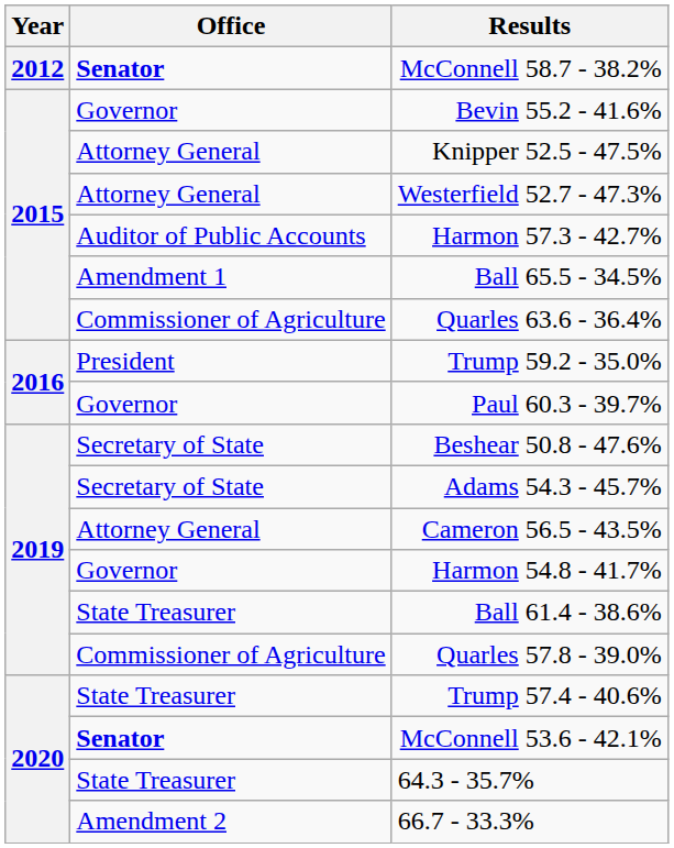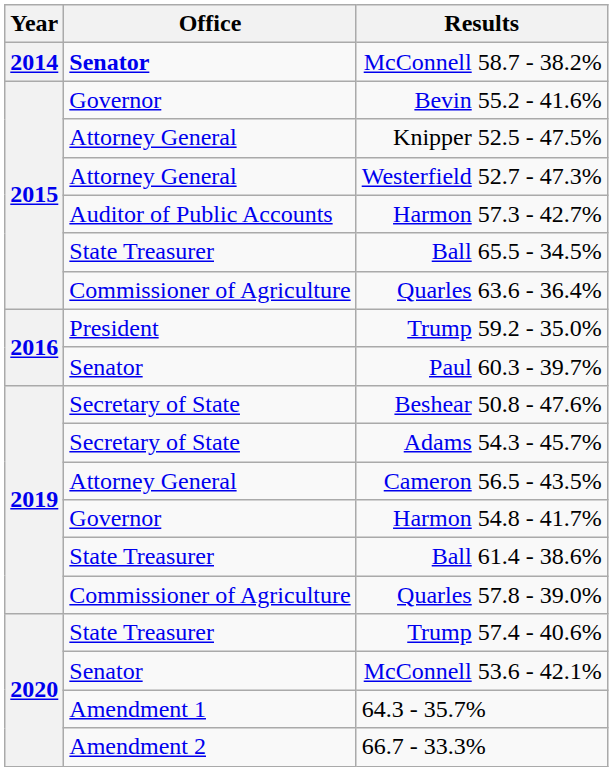 <table class=wikitable>
 <tr>
 <th>Year</th>
 <th>Office</th>
 <th>Results</th>
 </tr>
 <tr>
-<th><a href='#'>2012</a></th>
+<th><a href='#'>2014</a></th>
 <td><strong><a href='#'>Senator</a></strong></td>
 <td align="right" ><a href='#'>McConnell</a> 58.7 - 38.2%</td>
 </tr>
 <tr>
 <th rowspan=6><a href='#'>2015</a></th>
 <td><a href='#'>Governor</a></td>
 <td align="right" ><a href='#'>Bevin</a> 55.2 - 41.6%</td>
 </tr>
 <tr>
 <td><a href='#'>Attorney General</a></td>
 <td align="right" >Knipper 52.5 - 47.5%</td>
 </tr>
 <tr>
 <td><a href='#'>Attorney General</a></td>
 <td align="right" ><a href='#'>Westerfield</a> 52.7 - 47.3%</td>
 </tr>
 <tr>
 <td><a href='#'>Auditor of Public Accounts</a></td>
 <td align="right" ><a href='#'>Harmon</a> 57.3 - 42.7%</td>
 </tr>
 <tr>
-<td><a href='#'>Amendment 1</a></td>
+<td><a href='#'>State Treasurer</a></td>
 <td align="right" ><a href='#'>Ball</a> 65.5 - 34.5%</td>
 </tr>
 <tr>
 <td><a href='#'>Commissioner of Agriculture</a></td>
 <td align="right" ><a href='#'>Quarles</a> 63.6 - 36.4%</td>
 </tr>
 <tr>
 <th rowspan=2><a href='#'>2016</a></th>
 <td><a href='#'>President</a></td>
 <td align="right" ><a href='#'>Trump</a> 59.2 - 35.0%</td>
 </tr>
 <tr>
-<td><a href='#'>Governor</a></td>
+<td><a href='#'>Senator</a></td>
 <td align="right" ><a href='#'>Paul</a> 60.3 - 39.7%</td>
 </tr>
 <tr>
 <th rowspan=6><a href='#'>2019</a></th>
 <td><a href='#'>Secretary of State</a></td>
 <td align="right" ><a href='#'>Beshear</a> 50.8 - 47.6%</td>
 </tr>
 <tr>
 <td><a href='#'>Secretary of State</a></td>
 <td align="right" ><a href='#'>Adams</a> 54.3 - 45.7%</td>
 </tr>
 <tr>
 <td><a href='#'>Attorney General</a></td>
 <td align="right" ><a href='#'>Cameron</a> 56.5 - 43.5%</td>
 </tr>
 <tr>
 <td><a href='#'>Governor</a></td>
 <td align="right" ><a href='#'>Harmon</a> 54.8 - 41.7%</td>
 </tr>
 <tr>
 <td><a href='#'>State Treasurer</a></td>
 <td align="right" ><a href='#'>Ball</a> 61.4 - 38.6%</td>
 </tr>
 <tr>
 <td><a href='#'>Commissioner of Agriculture</a></td>
 <td align="right" ><a href='#'>Quarles</a> 57.8 - 39.0%</td>
 </tr>
 <tr>
 <th rowspan=4><a href='#'>2020</a></th>
 <td><a href='#'>State Treasurer</a></td>
 <td align="right" ><a href='#'>Trump</a> 57.4 - 40.6%</td>
 </tr>
 <tr>
-<td><strong><a href='#'>Senator</a></strong></td>
+<td><a href='#'>Senator</a></td>
 <td align="right" ><a href='#'>McConnell</a> 53.6 - 42.1%</td>
 </tr>
 <tr>
-<td><a href='#'>State Treasurer</a></td>
+<td><a href='#'>Amendment 1</a></td>
 <td> 64.3 - 35.7%</td>
 </tr>
 <tr>
 <td><a href='#'>Amendment 2</a></td>
 <td> 66.7 - 33.3%</td>
 </tr>
 </table>
